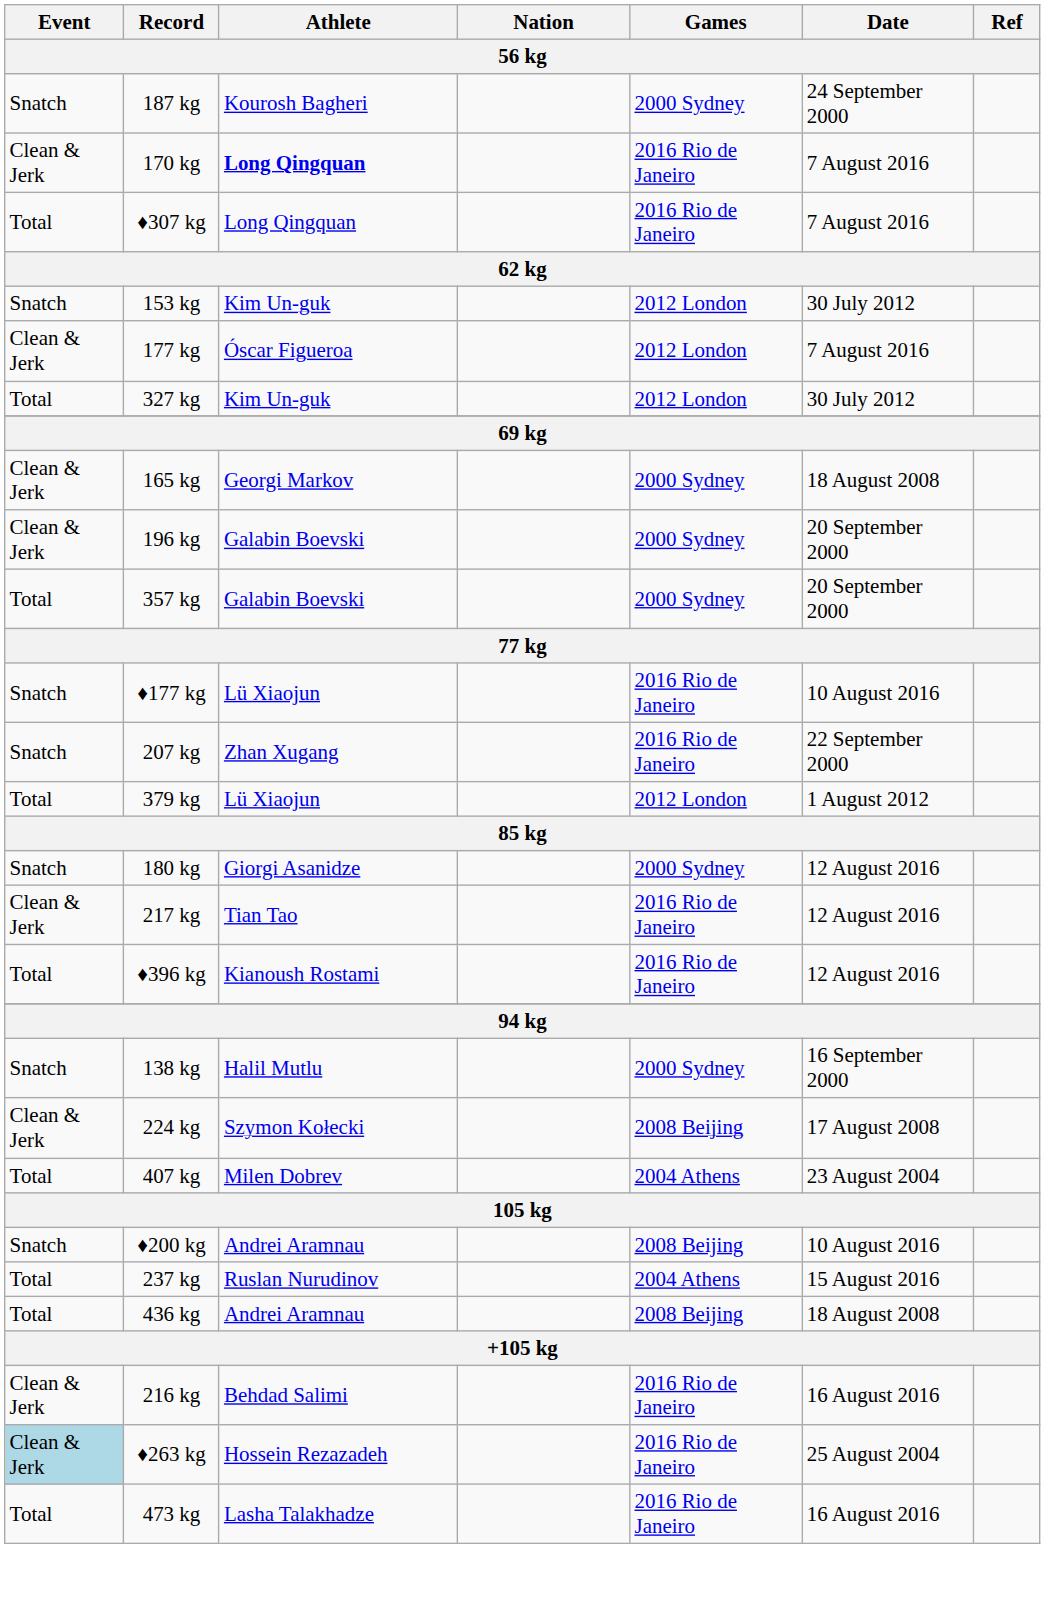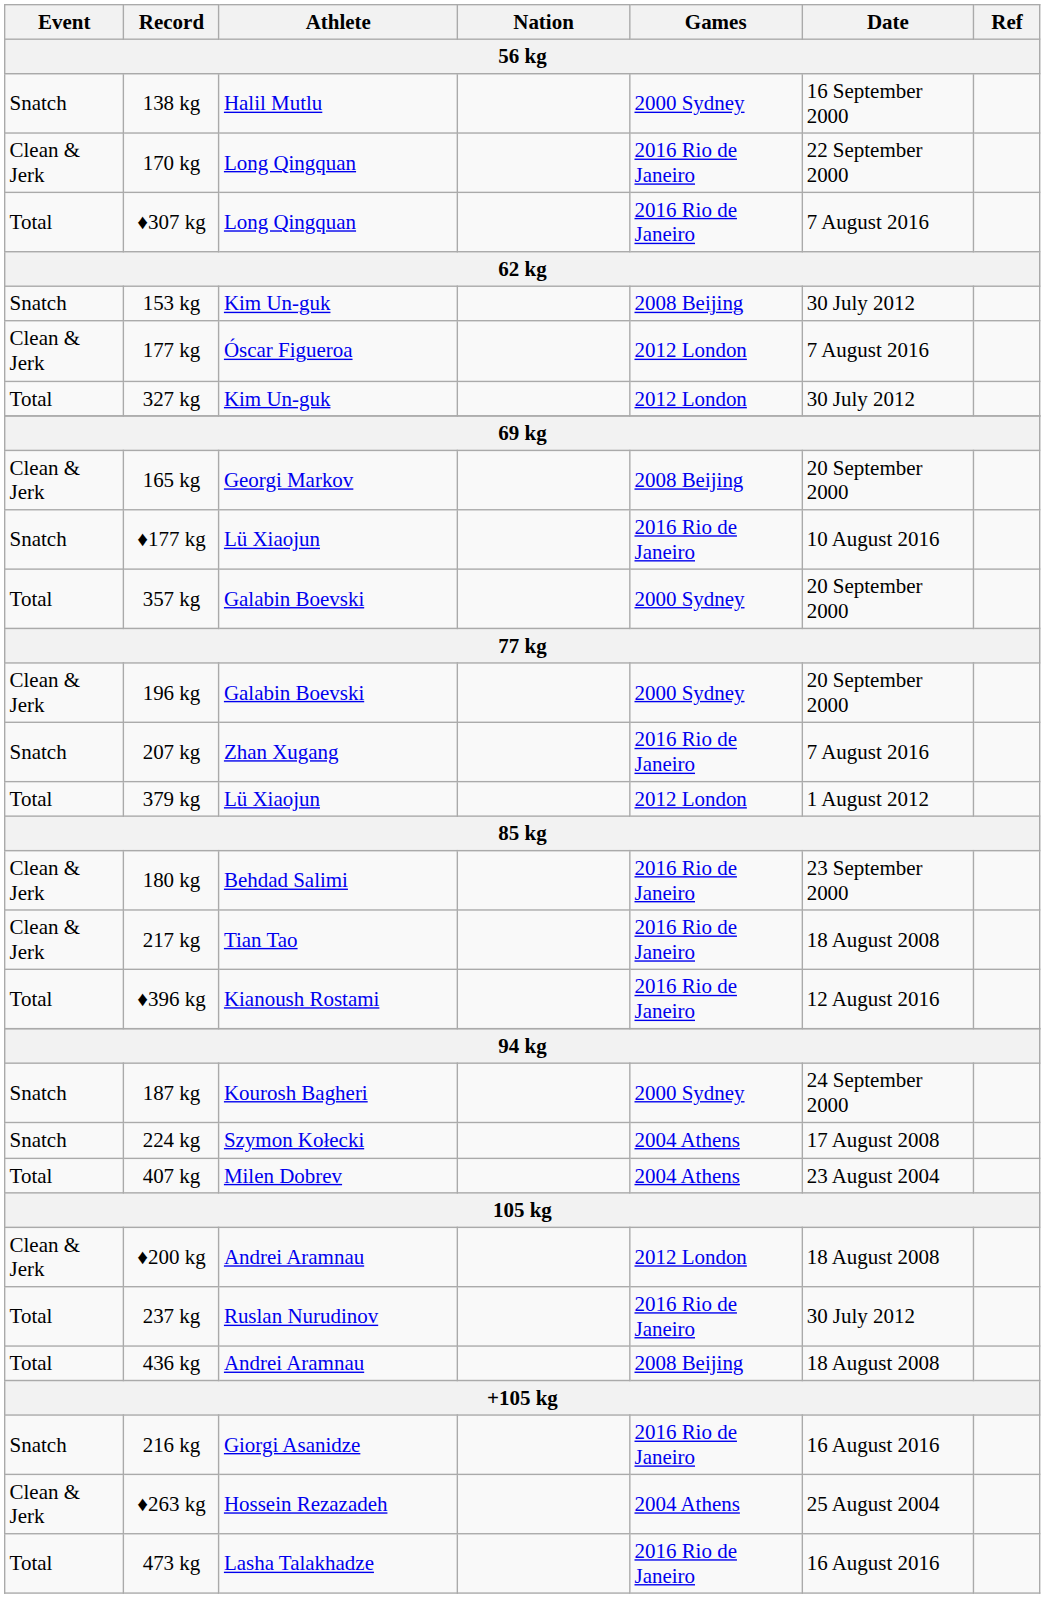 <table class="wikitable" style="font-size:95%; width: 85%;">
 <tr>
 <th width=9%>Event</th>
 <th width=7%>Record</th>
 <th width=18%>Athlete</th>
 <th width=13%>Nation</th>
 <th width=13%>Games</th>
 <th width=13%>Date</th>
 <th width=5%>Ref</th>
 </tr>
 <tr bgcolor="#DDDDDD">
 <th colspan="7">56 kg</th>
 </tr>
 <tr>
 <td>Snatch</td>
-<td align="center">187 kg</td>
-<td><a href='#'>Kourosh Bagheri</a></td>
+<td align="center">138 kg</td>
+<td><a href='#'>Halil Mutlu</a></td>
 <td></td>
 <td><a href='#'>2000 Sydney</a></td>
-<td>24 September 2000</td>
+<td>16 September 2000</td>
 <td></td>
 </tr>
 <tr>
 <td>Clean & Jerk</td>
 <td align="center">170 kg</td>
-<td><strong><a href='#'>Long Qingquan</a></strong></td>
+<td><a href='#'>Long Qingquan</a></td>
 <td></td>
 <td><a href='#'>2016 Rio de Janeiro</a></td>
-<td>7 August 2016</td>
+<td>22 September 2000</td>
 <td></td>
 </tr>
 <tr>
 <td>Total</td>
 <td align="center">♦307 kg</td>
 <td><a href='#'>Long Qingquan</a></td>
 <td></td>
 <td><a href='#'>2016 Rio de Janeiro</a></td>
 <td>7 August 2016</td>
 <td></td>
 </tr>
 <tr bgcolor="#DDDDDD">
 <th colspan="7">62 kg</th>
 </tr>
 <tr>
 <td>Snatch</td>
 <td align="center">153 kg</td>
 <td><a href='#'>Kim Un-guk</a></td>
 <td></td>
-<td><a href='#'>2012 London</a></td>
+<td><a href='#'>2008 Beijing</a></td>
 <td>30 July 2012</td>
 <td></td>
 </tr>
 <tr>
 <td>Clean & Jerk</td>
 <td align="center">177 kg</td>
 <td><a href='#'>Óscar Figueroa</a></td>
 <td></td>
 <td><a href='#'>2012 London</a></td>
 <td>7 August 2016</td>
 <td></td>
 </tr>
 <tr>
 <td>Total</td>
 <td align="center">327 kg</td>
 <td><a href='#'>Kim Un-guk</a></td>
 <td></td>
 <td><a href='#'>2012 London</a></td>
 <td>30 July 2012</td>
 <td></td>
 </tr>
 <tr>
 </tr>
 <tr bgcolor="#DDDDDD">
 <th colspan="7">69 kg</th>
 </tr>
 <tr>
 <td>Clean & Jerk</td>
 <td align="center">165 kg</td>
 <td><a href='#'>Georgi Markov</a></td>
 <td></td>
-<td><a href='#'>2000 Sydney</a></td>
-<td>18 August 2008</td>
+<td><a href='#'>2008 Beijing</a></td>
+<td>20 September 2000</td>
 <td></td>
 </tr>
 <tr>
-<td>Clean & Jerk</td>
-<td align="center">196 kg</td>
-<td><a href='#'>Galabin Boevski</a></td>
+<td>Snatch</td>
+<td align="center">♦177 kg</td>
+<td><a href='#'>Lü Xiaojun</a></td>
 <td></td>
-<td><a href='#'>2000 Sydney</a></td>
-<td>20 September 2000</td>
+<td><a href='#'>2016 Rio de Janeiro</a></td>
+<td>10 August 2016</td>
 <td></td>
 </tr>
 <tr>
 <td>Total</td>
 <td align="center">357 kg</td>
 <td><a href='#'>Galabin Boevski</a></td>
 <td></td>
 <td><a href='#'>2000 Sydney</a></td>
 <td>20 September 2000</td>
 <td></td>
 </tr>
 <tr bgcolor="#DDDDDD">
 <th colspan="7">77 kg</th>
 </tr>
 <tr>
-<td>Snatch</td>
-<td align="center">♦177 kg</td>
-<td><a href='#'>Lü Xiaojun</a></td>
+<td>Clean & Jerk</td>
+<td align="center">196 kg</td>
+<td><a href='#'>Galabin Boevski</a></td>
 <td></td>
-<td><a href='#'>2016 Rio de Janeiro</a></td>
-<td>10 August 2016</td>
+<td><a href='#'>2000 Sydney</a></td>
+<td>20 September 2000</td>
 <td></td>
 </tr>
 <tr>
 <td>Snatch</td>
 <td align="center">207 kg</td>
 <td><a href='#'>Zhan Xugang</a></td>
 <td></td>
 <td><a href='#'>2016 Rio de Janeiro</a></td>
-<td>22 September 2000</td>
+<td>7 August 2016</td>
 <td></td>
 </tr>
 <tr>
 <td>Total</td>
 <td align="center">379 kg</td>
 <td><a href='#'>Lü Xiaojun</a></td>
 <td></td>
 <td><a href='#'>2012 London</a></td>
 <td>1 August 2012</td>
 <td></td>
 </tr>
 <tr bgcolor="#DDDDDD">
 <th colspan="7">85 kg</th>
 </tr>
 <tr>
-<td>Snatch</td>
+<td>Clean & Jerk</td>
 <td align="center">180 kg</td>
-<td><a href='#'>Giorgi Asanidze</a></td>
+<td><a href='#'>Behdad Salimi</a></td>
 <td></td>
-<td><a href='#'>2000 Sydney</a></td>
-<td>12 August 2016</td>
+<td><a href='#'>2016 Rio de Janeiro</a></td>
+<td>23 September 2000</td>
 <td></td>
 </tr>
 <tr>
 <td>Clean & Jerk</td>
 <td align="center">217 kg</td>
 <td><a href='#'>Tian Tao</a></td>
 <td></td>
 <td><a href='#'>2016 Rio de Janeiro</a></td>
-<td>12 August 2016</td>
+<td>18 August 2008</td>
 <td></td>
 </tr>
 <tr>
 <td>Total</td>
 <td align="center">♦396 kg</td>
 <td><a href='#'>Kianoush Rostami</a></td>
 <td></td>
 <td><a href='#'>2016 Rio de Janeiro</a></td>
 <td>12 August 2016</td>
 <td></td>
 </tr>
 <tr>
 </tr>
 <tr bgcolor="#DDDDDD">
 <th colspan="7">94 kg</th>
 </tr>
 <tr>
 <td>Snatch</td>
-<td align="center">138 kg</td>
-<td><a href='#'>Halil Mutlu</a></td>
+<td align="center">187 kg</td>
+<td><a href='#'>Kourosh Bagheri</a></td>
 <td></td>
 <td><a href='#'>2000 Sydney</a></td>
-<td>16 September 2000</td>
+<td>24 September 2000</td>
 <td></td>
 </tr>
 <tr>
-<td>Clean & Jerk</td>
+<td>Snatch</td>
 <td align="center">224 kg</td>
 <td><a href='#'>Szymon Kołecki</a></td>
 <td></td>
-<td><a href='#'>2008 Beijing</a></td>
+<td><a href='#'>2004 Athens</a></td>
 <td>17 August 2008</td>
 <td></td>
 </tr>
 <tr>
 <td>Total</td>
 <td align="center">407 kg</td>
 <td><a href='#'>Milen Dobrev</a></td>
 <td></td>
 <td><a href='#'>2004 Athens</a></td>
 <td>23 August 2004</td>
 <td></td>
 </tr>
 <tr bgcolor="#DDDDDD">
 <th colspan="7">105 kg</th>
 </tr>
 <tr>
-<td>Snatch</td>
+<td>Clean & Jerk</td>
 <td align="center">♦200 kg</td>
 <td><a href='#'>Andrei Aramnau</a></td>
 <td></td>
-<td><a href='#'>2008 Beijing</a></td>
-<td>10 August 2016</td>
+<td><a href='#'>2012 London</a></td>
+<td>18 August 2008</td>
 <td></td>
 </tr>
 <tr>
 <td>Total</td>
 <td align="center">237 kg</td>
 <td><a href='#'>Ruslan Nurudinov</a></td>
 <td></td>
-<td><a href='#'>2004 Athens</a></td>
-<td>15 August 2016</td>
+<td><a href='#'>2016 Rio de Janeiro</a></td>
+<td>30 July 2012</td>
 <td></td>
 </tr>
 <tr>
 <td>Total</td>
 <td align="center">436 kg</td>
 <td><a href='#'>Andrei Aramnau</a></td>
 <td></td>
 <td><a href='#'>2008 Beijing</a></td>
 <td>18 August 2008</td>
 <td></td>
 </tr>
 <tr bgcolor="#DDDDDD">
 <th colspan="7">+105 kg</th>
 </tr>
 <tr>
-<td>Clean & Jerk</td>
+<td>Snatch</td>
 <td align="center">216 kg</td>
-<td><a href='#'>Behdad Salimi</a></td>
+<td><a href='#'>Giorgi Asanidze</a></td>
 <td></td>
 <td><a href='#'>2016 Rio de Janeiro</a></td>
 <td>16 August 2016</td>
 <td></td>
 </tr>
 <tr>
-<td style="background: lightblue;">Clean & Jerk</td>
+<td>Clean & Jerk</td>
 <td align="center">♦263 kg</td>
 <td><a href='#'>Hossein Rezazadeh</a></td>
 <td></td>
-<td><a href='#'>2016 Rio de Janeiro</a></td>
+<td><a href='#'>2004 Athens</a></td>
 <td>25 August 2004</td>
 <td></td>
 </tr>
 <tr>
 <td>Total</td>
 <td align="center">473 kg</td>
 <td><a href='#'>Lasha Talakhadze</a></td>
 <td></td>
 <td><a href='#'>2016 Rio de Janeiro</a></td>
 <td>16 August 2016</td>
 <td></td>
 </tr>
 </table>
